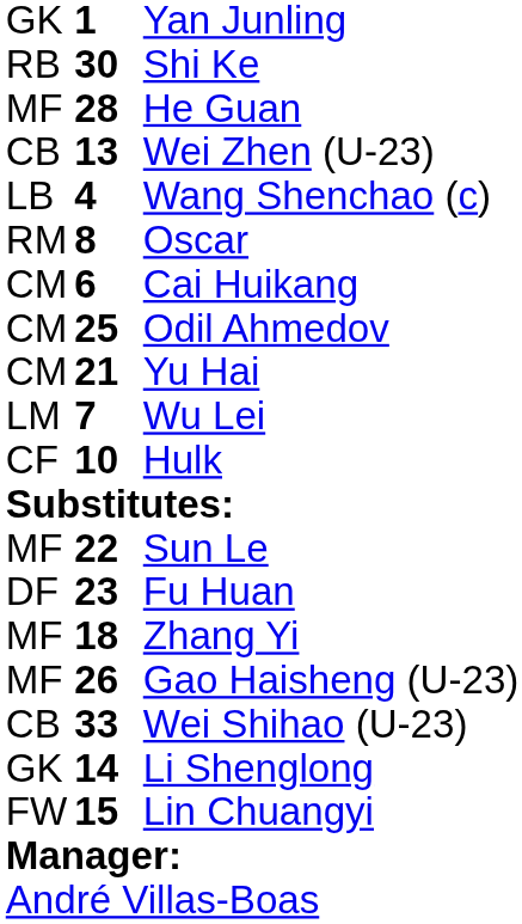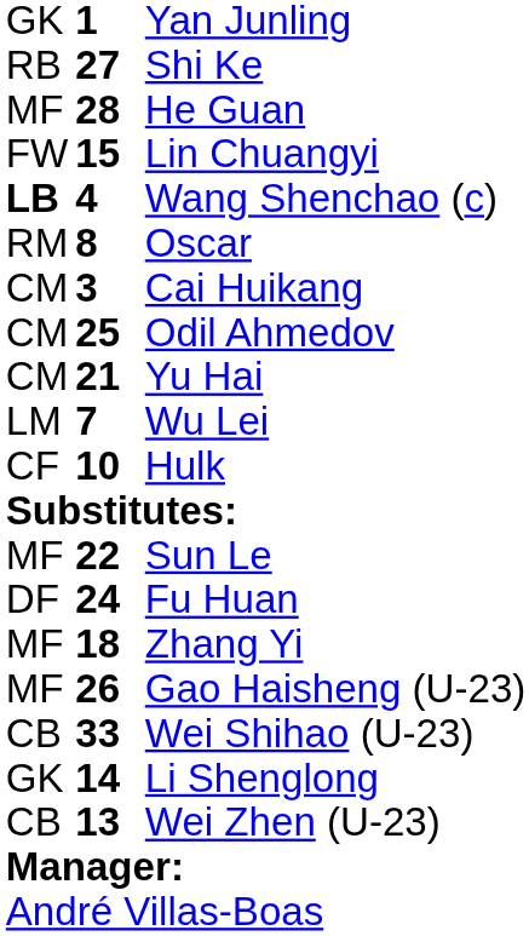 <table cellspacing="0" cellpadding="0" style="font-size:90%; margin:auto">
 <tr>
 <th width="25"></th>
 <th width="25"></th>
 </tr>
 <tr>
 <td>GK</td>
 <td><strong>1</strong></td>
 <td> <a href='#'>Yan Junling</a></td>
 </tr>
 <tr>
 <td>RB</td>
-<td><strong>30</strong></td>
+<td><strong>27</strong></td>
 <td> <a href='#'>Shi Ke</a></td>
 </tr>
 <tr>
 <td>MF</td>
 <td><strong>28</strong></td>
 <td> <a href='#'>He Guan</a></td>
 </tr>
 <tr>
-<td>CB</td>
-<td><strong>13</strong></td>
-<td> <a href='#'>Wei Zhen</a> (U-23)</td>
+<td>FW</td>
+<td><strong>15</strong></td>
+<td> <a href='#'>Lin Chuangyi</a></td>
 <td></td>
 <td></td>
 </tr>
 <tr>
-<td>LB</td>
+<td><strong>LB</strong></td>
 <td><strong>4</strong></td>
 <td> <a href='#'>Wang Shenchao</a> (<a href='#'>c</a>)</td>
 </tr>
 <tr>
 <td>RM</td>
 <td><strong>8</strong></td>
 <td> <a href='#'>Oscar</a></td>
 <td></td>
 </tr>
 <tr>
 <td>CM</td>
-<td><strong>6</strong></td>
+<td><strong>3</strong></td>
 <td> <a href='#'>Cai Huikang</a></td>
 <td></td>
 <td></td>
 </tr>
 <tr>
 <td>CM</td>
 <td><strong>25</strong></td>
 <td> <a href='#'>Odil Ahmedov</a></td>
 </tr>
 <tr>
 <td>CM</td>
 <td><strong>21</strong></td>
 <td> <a href='#'>Yu Hai</a></td>
 <td></td>
 <td></td>
 </tr>
 <tr>
 <td>LM</td>
 <td><strong>7</strong></td>
 <td> <a href='#'>Wu Lei</a></td>
 </tr>
 <tr>
 <td>CF</td>
 <td><strong>10</strong></td>
 <td> <a href='#'>Hulk</a></td>
 <td></td>
 </tr>
 <tr>
 <td colspan=3><strong>Substitutes:</strong></td>
 </tr>
 <tr>
 <td>MF</td>
 <td><strong>22</strong></td>
 <td> <a href='#'>Sun Le</a></td>
 </tr>
 <tr>
 <td>DF</td>
-<td><strong>23</strong></td>
+<td><strong>24</strong></td>
 <td> <a href='#'>Fu Huan</a></td>
 <td></td>
 <td></td>
 </tr>
 <tr>
 <td>MF</td>
 <td><strong>18</strong></td>
 <td> <a href='#'>Zhang Yi</a></td>
 </tr>
 <tr>
 <td>MF</td>
 <td><strong>26</strong></td>
 <td> <a href='#'>Gao Haisheng</a> (U-23)</td>
 </tr>
 <tr>
 <td>CB</td>
 <td><strong>33</strong></td>
 <td> <a href='#'>Wei Shihao</a> (U-23)</td>
 <td></td>
 <td></td>
 </tr>
 <tr>
 <td>GK</td>
 <td><strong>14</strong></td>
 <td> <a href='#'>Li Shenglong</a></td>
 </tr>
 <tr>
-<td>FW</td>
-<td><strong>15</strong></td>
-<td> <a href='#'>Lin Chuangyi</a></td>
+<td>CB</td>
+<td><strong>13</strong></td>
+<td> <a href='#'>Wei Zhen</a> (U-23)</td>
 <td></td>
 <td></td>
 </tr>
 <tr>
 <td colspan=3><strong>Manager:</strong></td>
 </tr>
 <tr>
 <td colspan=3> <a href='#'>André Villas-Boas</a></td>
 </tr>
 </table>
